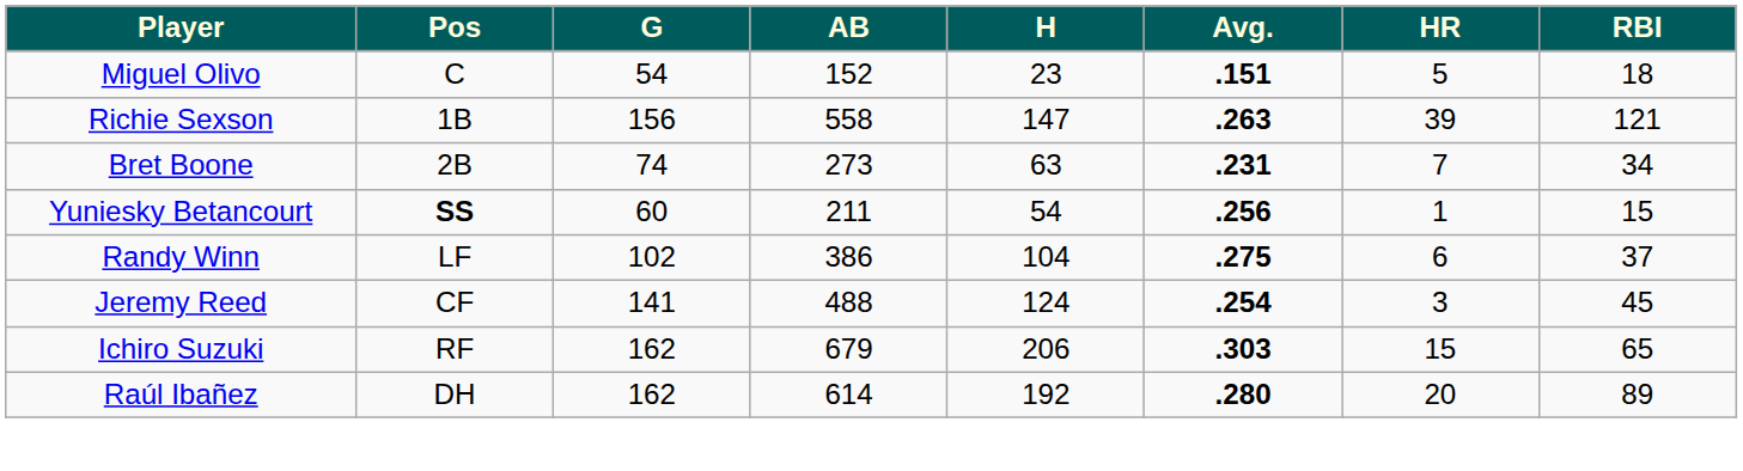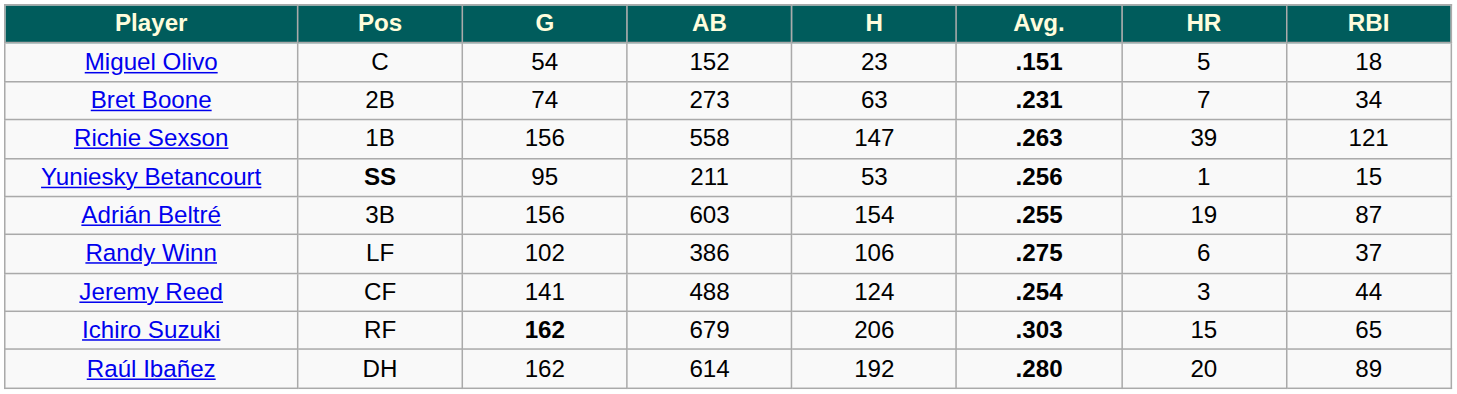 <table class="wikitable sortable">
 <tr>
 <th style=" background:#005c5c; color:#FFFDDD;" width="16%">Player</th>
 <th style=" background:#005c5c; color:#FFFDDD;" width="9%">Pos</th>
 <th style=" background:#005c5c; color:#FFFDDD;" width="9%">G</th>
 <th style=" background:#005c5c; color:#FFFDDD;" width="9%">AB</th>
 <th style=" background:#005c5c; color:#FFFDDD;" width="9%">H</th>
 <th style=" background:#005c5c; color:#FFFDDD;" width="9%">Avg.</th>
 <th style=" background:#005c5c; color:#FFFDDD;" width="9%">HR</th>
 <th style=" background:#005c5c; color:#FFFDDD;" width="9%">RBI</th>
 </tr>
 <tr align="center">
 <td><a href='#'>Miguel Olivo</a></td>
 <td>C</td>
 <td>54</td>
 <td>152</td>
 <td>23</td>
 <td><strong>.151</strong></td>
 <td>5</td>
 <td>18</td>
 </tr>
-<tr align=center>
-<td><a href='#'>Richie Sexson</a></td>
-<td>1B</td>
-<td>156</td>
-<td>558</td>
-<td>147</td>
-<td><strong>.263</strong></td>
-<td>39</td>
-<td>121</td>
-</tr>
 <tr align="center">
 <td><a href='#'>Bret Boone</a></td>
 <td>2B</td>
 <td>74</td>
 <td>273</td>
 <td>63</td>
 <td><strong>.231</strong></td>
 <td>7</td>
 <td>34</td>
 </tr>
 <tr align=center>
+<td><a href='#'>Richie Sexson</a></td>
+<td>1B</td>
+<td>156</td>
+<td>558</td>
+<td>147</td>
+<td><strong>.263</strong></td>
+<td>39</td>
+<td>121</td>
+</tr>
+<tr align=center>
 <td><a href='#'>Yuniesky Betancourt</a></td>
 <td><strong>SS</strong></td>
-<td>60</td>
+<td>95</td>
 <td>211</td>
-<td>54</td>
+<td>53</td>
 <td><strong>.256</strong></td>
 <td>1</td>
 <td>15</td>
+</tr>
+<tr align=center>
+<td><a href='#'>Adrián Beltré</a></td>
+<td>3B</td>
+<td>156</td>
+<td>603</td>
+<td>154</td>
+<td><strong>.255</strong></td>
+<td>19</td>
+<td>87</td>
 </tr>
 <tr align="center">
 <td><a href='#'>Randy Winn</a></td>
 <td>LF</td>
 <td>102</td>
 <td>386</td>
-<td>104</td>
+<td>106</td>
 <td><strong>.275</strong></td>
 <td>6</td>
 <td>37</td>
 </tr>
 <tr align=center>
 <td><a href='#'>Jeremy Reed</a></td>
 <td>CF</td>
 <td>141</td>
 <td>488</td>
 <td>124</td>
 <td><strong>.254</strong></td>
 <td>3</td>
-<td>45</td>
+<td>44</td>
 </tr>
 <tr align=center>
 <td><a href='#'>Ichiro Suzuki</a></td>
 <td>RF</td>
-<td>162</td>
+<td><strong>162</strong></td>
 <td>679</td>
 <td>206</td>
 <td><strong>.303</strong></td>
 <td>15</td>
 <td>65</td>
 </tr>
 <tr align=center>
 <td><a href='#'>Raúl Ibañez</a></td>
 <td>DH</td>
 <td>162</td>
 <td>614</td>
 <td>192</td>
 <td><strong>.280</strong></td>
 <td>20</td>
 <td>89</td>
 </tr>
 </table>
